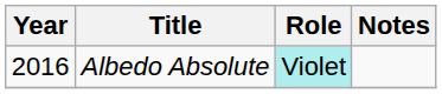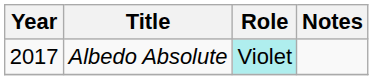 <table class="wikitable sortable">
 <tr>
 <th>Year</th>
 <th>Title</th>
 <th>Role</th>
 <th class="unsortable">Notes</th>
 </tr>
 <tr>
-<td>2016</td>
+<td>2017</td>
 <td><em>Albedo Absolute</em></td>
 <td style="background: paleturquoise;">Violet</td>
 <td></td>
 </tr>
 <tr>
 </tr>
 </table>
